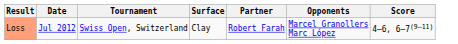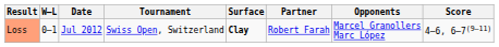 <table class="sortable wikitable" style=font-size:97%>
 <tr>
 <th>Result</th>
+<th>W–L</th>
 <th>Date</th>
 <th>Tournament</th>
 <th>Surface</th>
 <th>Partner</th>
 <th>Opponents</th>
 <th>Score</th>
 </tr>
 <tr>
 <td bgcolor=ffa07a>Loss</td>
+<td>0–1</td>
 <td><a href='#'>Jul 2012</a></td>
 <td><a href='#'>Swiss Open</a>, Switzerland</td>
-<td>Clay</td>
+<td><strong>Clay</strong></td>
 <td> <a href='#'>Robert Farah</a></td>
 <td> <a href='#'>Marcel Granollers</a><br> <a href='#'>Marc López</a></td>
 <td>4–6, 6–7<sup>(9–11)</sup></td>
 </tr>
 </table>
